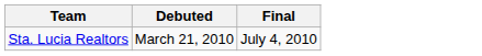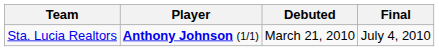 <table class=wikitable>
 <tr>
 <th>Team</th>
+<th>Player</th>
 <th>Debuted</th>
 <th>Final</th>
 </tr>
 <tr>
 <td><a href='#'>Sta. Lucia Realtors</a></td>
+<td><strong><a href='#'>Anthony Johnson</a></strong> <small>(1/1)</small></td>
 <td>March 21, 2010</td>
 <td>July 4, 2010</td>
 </tr>
 </table>
